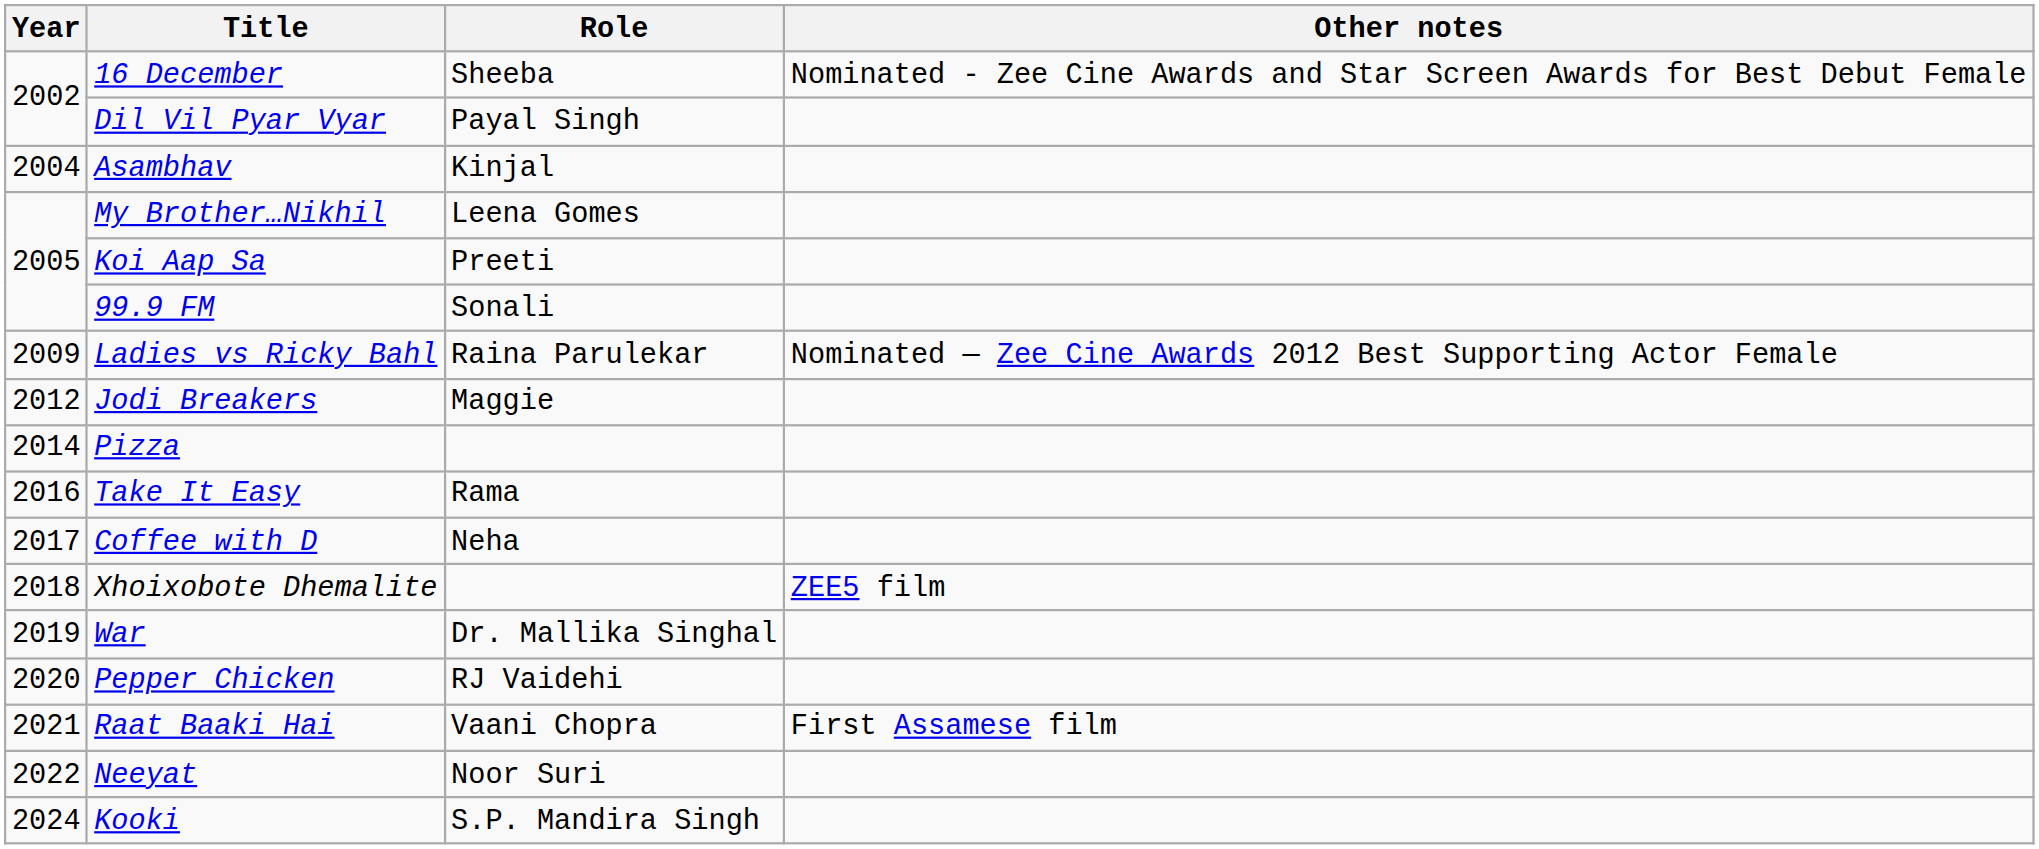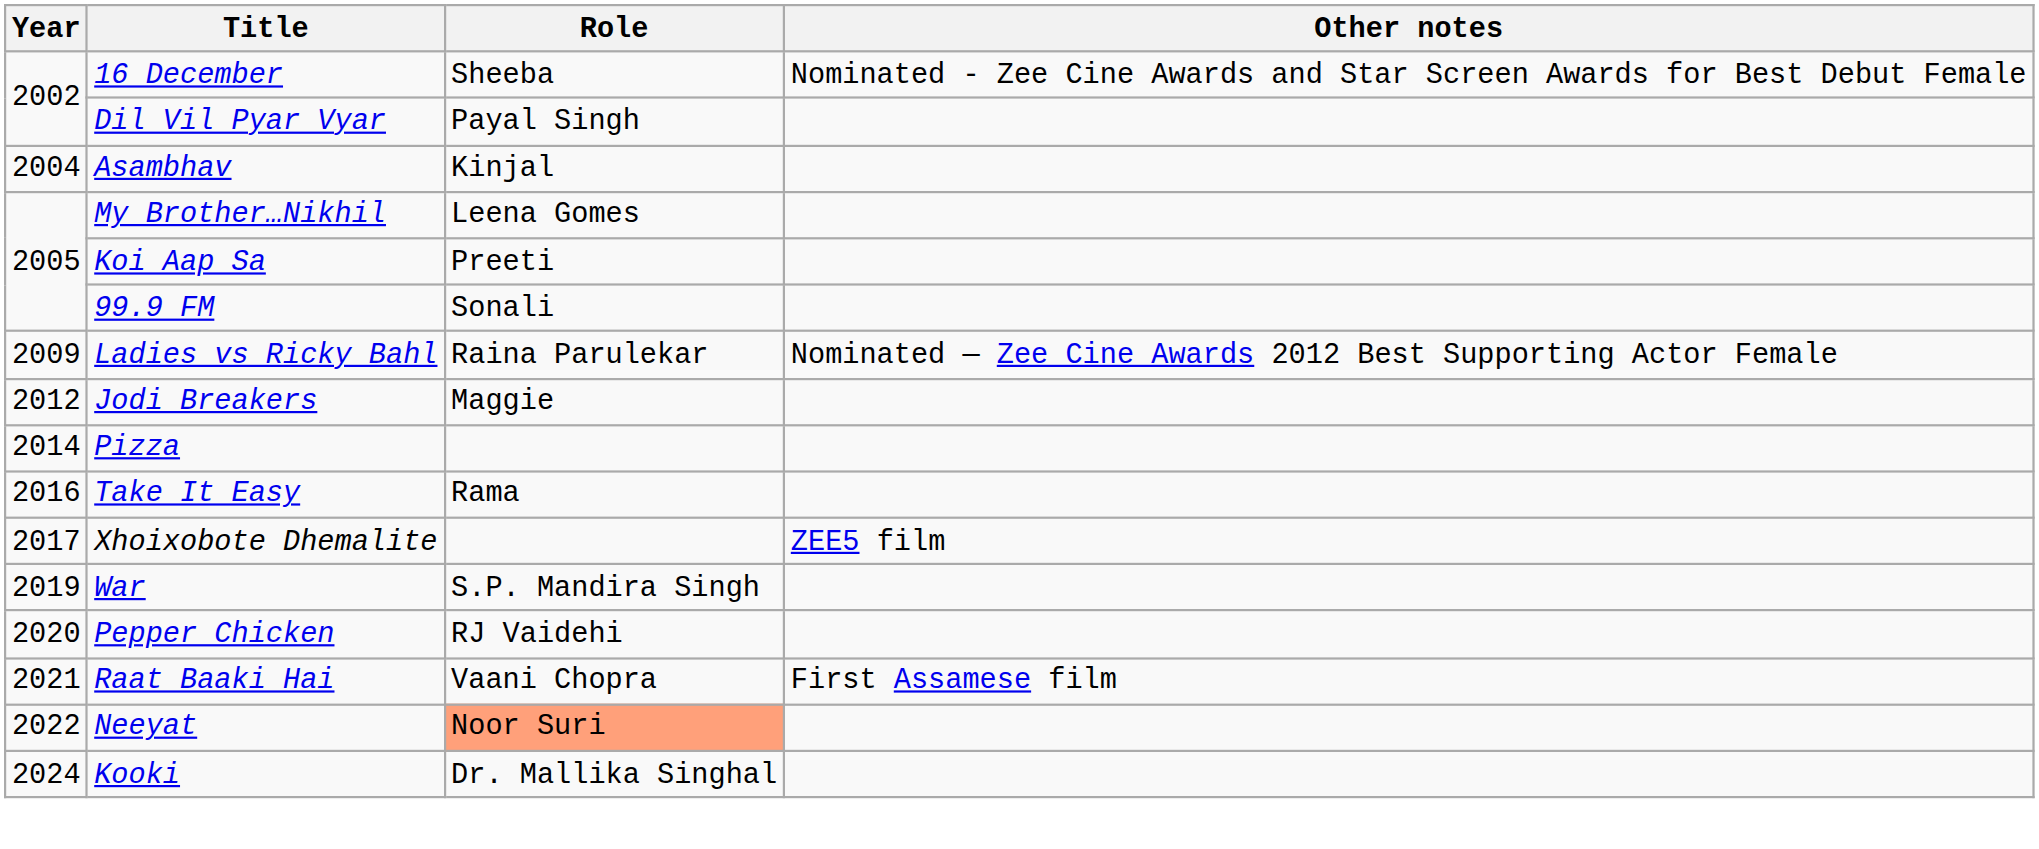 <table class="wikitable">
 <tr>
 <th>Year</th>
 <th>Title</th>
 <th>Role</th>
 <th>Other notes</th>
 </tr>
 <tr>
 <td rowspan="2">2002</td>
 <td><em><a href='#'>16 December</a></em></td>
 <td>Sheeba</td>
 <td>Nominated - Zee Cine Awards and Star Screen Awards for Best Debut Female</td>
 </tr>
 <tr>
 <td><em><a href='#'>Dil Vil Pyar Vyar</a></em></td>
 <td>Payal Singh</td>
 <td></td>
 </tr>
 <tr>
 <td>2004</td>
 <td><em><a href='#'>Asambhav</a></em></td>
 <td>Kinjal</td>
 <td></td>
 </tr>
 <tr>
 <td rowspan="3">2005</td>
 <td><em><a href='#'>My Brother…Nikhil</a></em></td>
 <td>Leena Gomes</td>
 <td></td>
 </tr>
 <tr>
 <td><em><a href='#'>Koi Aap Sa</a></em></td>
 <td>Preeti</td>
 <td></td>
 </tr>
 <tr>
 <td><em><a href='#'>99.9 FM</a></em></td>
 <td>Sonali</td>
 <td></td>
 </tr>
 <tr>
 <td rowspan="1">2009</td>
 <td><em><a href='#'>Ladies vs Ricky Bahl</a></em></td>
 <td>Raina Parulekar</td>
 <td>Nominated — <a href='#'>Zee Cine Awards</a> 2012 Best Supporting Actor Female</td>
 </tr>
 <tr>
 <td rowspan="1">2012</td>
 <td><em><a href='#'>Jodi Breakers</a></em></td>
 <td>Maggie</td>
 <td></td>
 </tr>
 <tr>
 <td>2014</td>
 <td><em><a href='#'>Pizza</a></em></td>
 <td></td>
 <td></td>
 </tr>
 <tr>
 <td>2016</td>
 <td><em><a href='#'>Take It Easy</a></em></td>
 <td>Rama</td>
 <td></td>
 </tr>
 <tr>
 <td>2017</td>
-<td><em><a href='#'>Coffee with D</a></em></td>
-<td>Neha</td>
-<td></td>
-</tr>
-<tr>
-<td>2018</td>
 <td><em>Xhoixobote Dhemalite</em></td>
 <td></td>
 <td><a href='#'>ZEE5</a> film</td>
 </tr>
 <tr>
 <td>2019</td>
 <td><a href='#'><em>War</em></a></td>
-<td>Dr. Mallika Singhal</td>
+<td>S.P. Mandira Singh</td>
 <td></td>
 </tr>
 <tr>
 <td>2020</td>
 <td><em><a href='#'>Pepper Chicken</a></em></td>
 <td>RJ Vaidehi</td>
 <td></td>
 </tr>
 <tr>
 <td>2021</td>
 <td><em><a href='#'>Raat Baaki Hai</a></em></td>
 <td>Vaani Chopra</td>
 <td>First <a href='#'>Assamese</a> film</td>
 </tr>
 <tr>
 <td>2022</td>
 <td><em><a href='#'>Neeyat</a></em></td>
-<td>Noor Suri</td>
+<td style="background: lightsalmon;">Noor Suri</td>
 <td></td>
 </tr>
 <tr>
 <td>2024</td>
 <td><em><a href='#'>Kooki</a></em></td>
-<td>S.P. Mandira Singh</td>
+<td>Dr. Mallika Singhal</td>
 <td></td>
 </tr>
 </table>
